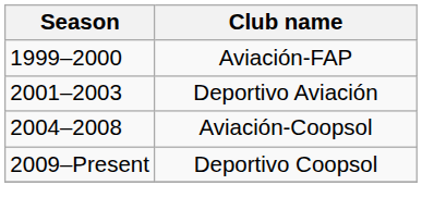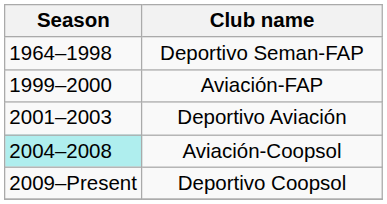 <table class="wikitable sortable">
 <tr>
 <th width="100">Season</th>
 <th width="180">Club name</th>
+</tr>
+<tr>
+<td>1964–1998</td>
+<td align=center>Deportivo Seman-FAP</td>
 </tr>
 <tr>
 <td>1999–2000</td>
 <td align=center>Aviación-FAP</td>
 </tr>
 <tr>
 <td>2001–2003</td>
 <td align=center>Deportivo Aviación</td>
 </tr>
 <tr>
-<td>2004–2008</td>
+<td style="background: paleturquoise;">2004–2008</td>
 <td align=center>Aviación-Coopsol</td>
 </tr>
 <tr>
 <td>2009–Present</td>
 <td align=center>Deportivo Coopsol</td>
 </tr>
 <tr>
 </tr>
 </table>
